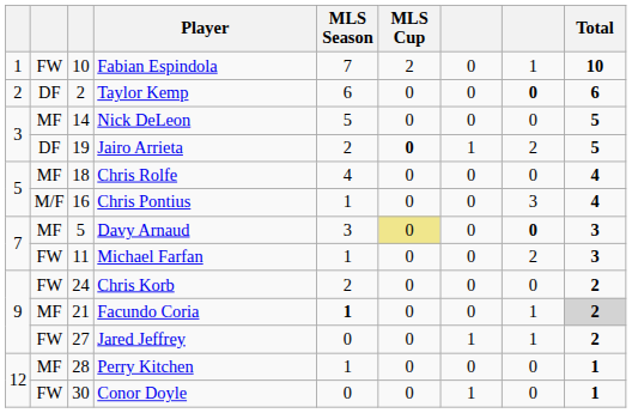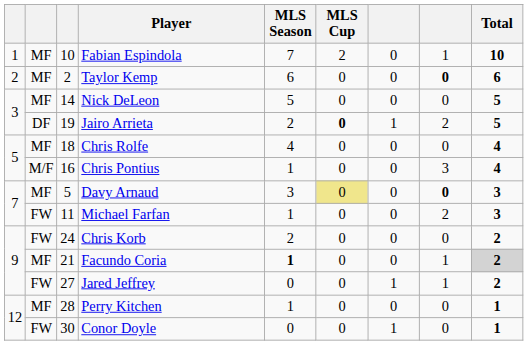 <table class="wikitable sortable" style="font-size: 100%; text-align: center;">
 <tr>
 <th width=10></th>
 <th width=10></th>
 <th width=10></th>
 <th width=200>Player</th>
 <th width=50>MLS Season</th>
 <th width=50>MLS Cup</th>
 <th width=50></th>
 <th width=50></th>
 <th width=50>Total</th>
 </tr>
 <tr>
 <td>1</td>
-<td>FW</td>
+<td>MF</td>
 <td>10</td>
 <td align=left> <a href='#'>Fabian Espindola</a></td>
 <td>7</td>
 <td>2</td>
 <td>0</td>
 <td>1</td>
 <td><strong>10</strong></td>
 </tr>
 <tr>
 <td>2</td>
-<td>DF</td>
+<td>MF</td>
 <td>2</td>
 <td align="left"> <a href='#'>Taylor Kemp</a></td>
 <td>6</td>
 <td>0</td>
 <td>0</td>
 <td><strong>0</strong></td>
 <td><strong>6</strong></td>
 </tr>
 <tr>
 <td rowspan="2">3</td>
 <td>MF</td>
 <td>14</td>
 <td align="left"> <a href='#'>Nick DeLeon</a></td>
 <td>5</td>
 <td>0</td>
 <td>0</td>
 <td>0</td>
 <td><strong>5</strong></td>
 </tr>
 <tr>
 <td>DF</td>
 <td>19</td>
 <td align="left"> <a href='#'>Jairo Arrieta</a></td>
 <td>2</td>
 <td><strong>0</strong></td>
 <td>1</td>
 <td>2</td>
 <td><strong>5</strong></td>
 </tr>
 <tr>
 <td rowspan="2">5</td>
 <td>MF</td>
 <td>18</td>
 <td align="left"> <a href='#'>Chris Rolfe</a></td>
 <td>4</td>
 <td>0</td>
 <td>0</td>
 <td>0</td>
 <td><strong>4</strong></td>
 </tr>
 <tr>
 <td>M/F</td>
 <td>16</td>
 <td align="left"> <a href='#'>Chris Pontius</a></td>
 <td>1</td>
 <td>0</td>
 <td>0</td>
 <td>3</td>
 <td><strong>4</strong></td>
 </tr>
 <tr>
 <td rowspan="2">7</td>
 <td>MF</td>
 <td>5</td>
 <td align="left"> <a href='#'>Davy Arnaud</a></td>
 <td>3</td>
 <td style="background: khaki;">0</td>
 <td>0</td>
 <td><strong>0</strong></td>
 <td><strong>3</strong></td>
 </tr>
 <tr>
 <td>FW</td>
 <td>11</td>
 <td align="left"> <a href='#'>Michael Farfan</a></td>
 <td>1</td>
 <td>0</td>
 <td>0</td>
 <td>2</td>
 <td><strong>3</strong></td>
 </tr>
 <tr>
 <td rowspan="3">9</td>
 <td>FW</td>
 <td>24</td>
 <td align="left"> <a href='#'>Chris Korb</a></td>
 <td>2</td>
 <td>0</td>
 <td>0</td>
 <td>0</td>
 <td><strong>2</strong></td>
 </tr>
 <tr>
 <td>MF</td>
 <td>21</td>
 <td align="left"> <a href='#'>Facundo Coria</a></td>
 <td><strong>1</strong></td>
 <td>0</td>
 <td>0</td>
 <td>1</td>
 <td style="background: lightgrey;"><strong>2</strong></td>
 </tr>
 <tr>
 <td>FW</td>
 <td>27</td>
 <td align="left"> <a href='#'>Jared Jeffrey</a></td>
 <td>0</td>
 <td>0</td>
 <td>1</td>
 <td>1</td>
 <td><strong>2</strong></td>
 </tr>
 <tr>
 <td rowspan="2">12</td>
 <td>MF</td>
 <td>28</td>
 <td align="left"> <a href='#'>Perry Kitchen</a></td>
 <td>1</td>
 <td>0</td>
 <td>0</td>
 <td>0</td>
 <td><strong>1</strong></td>
 </tr>
 <tr>
 <td>FW</td>
 <td>30</td>
 <td align=left> <a href='#'>Conor Doyle</a></td>
 <td>0</td>
 <td>0</td>
 <td>1</td>
 <td>0</td>
 <td><strong>1</strong></td>
 </tr>
 </table>
